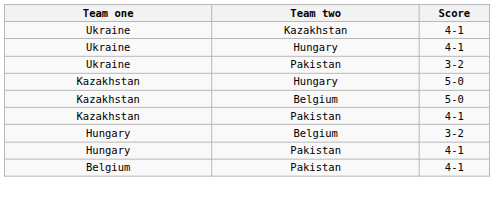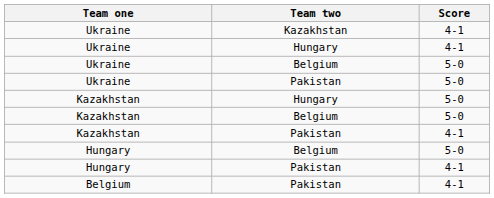 <table class="wikitable" style="text-align: center">
 <tr>
 <th width=250>Team one</th>
 <th width=250>Team two</th>
 <th width=80>Score</th>
 </tr>
 <tr>
 <td> Ukraine</td>
 <td> Kazakhstan</td>
 <td>4-1</td>
 </tr>
 <tr>
 <td> Ukraine</td>
 <td> Hungary</td>
 <td>4-1</td>
 </tr>
 <tr>
 <td> Ukraine</td>
+<td> Belgium</td>
+<td>5-0</td>
+</tr>
+<tr>
+<td> Ukraine</td>
 <td> Pakistan</td>
-<td>3-2</td>
+<td>5-0</td>
 </tr>
 <tr>
 <td> Kazakhstan</td>
 <td> Hungary</td>
 <td>5-0</td>
 </tr>
 <tr>
 <td> Kazakhstan</td>
 <td> Belgium</td>
 <td>5-0</td>
 </tr>
 <tr>
 <td> Kazakhstan</td>
 <td> Pakistan</td>
 <td>4-1</td>
 </tr>
 <tr>
 <td> Hungary</td>
 <td> Belgium</td>
-<td>3-2</td>
+<td>5-0</td>
 </tr>
 <tr>
 <td> Hungary</td>
 <td> Pakistan</td>
 <td>4-1</td>
 </tr>
 <tr>
 <td> Belgium</td>
 <td> Pakistan</td>
 <td>4-1</td>
 </tr>
 </table>
